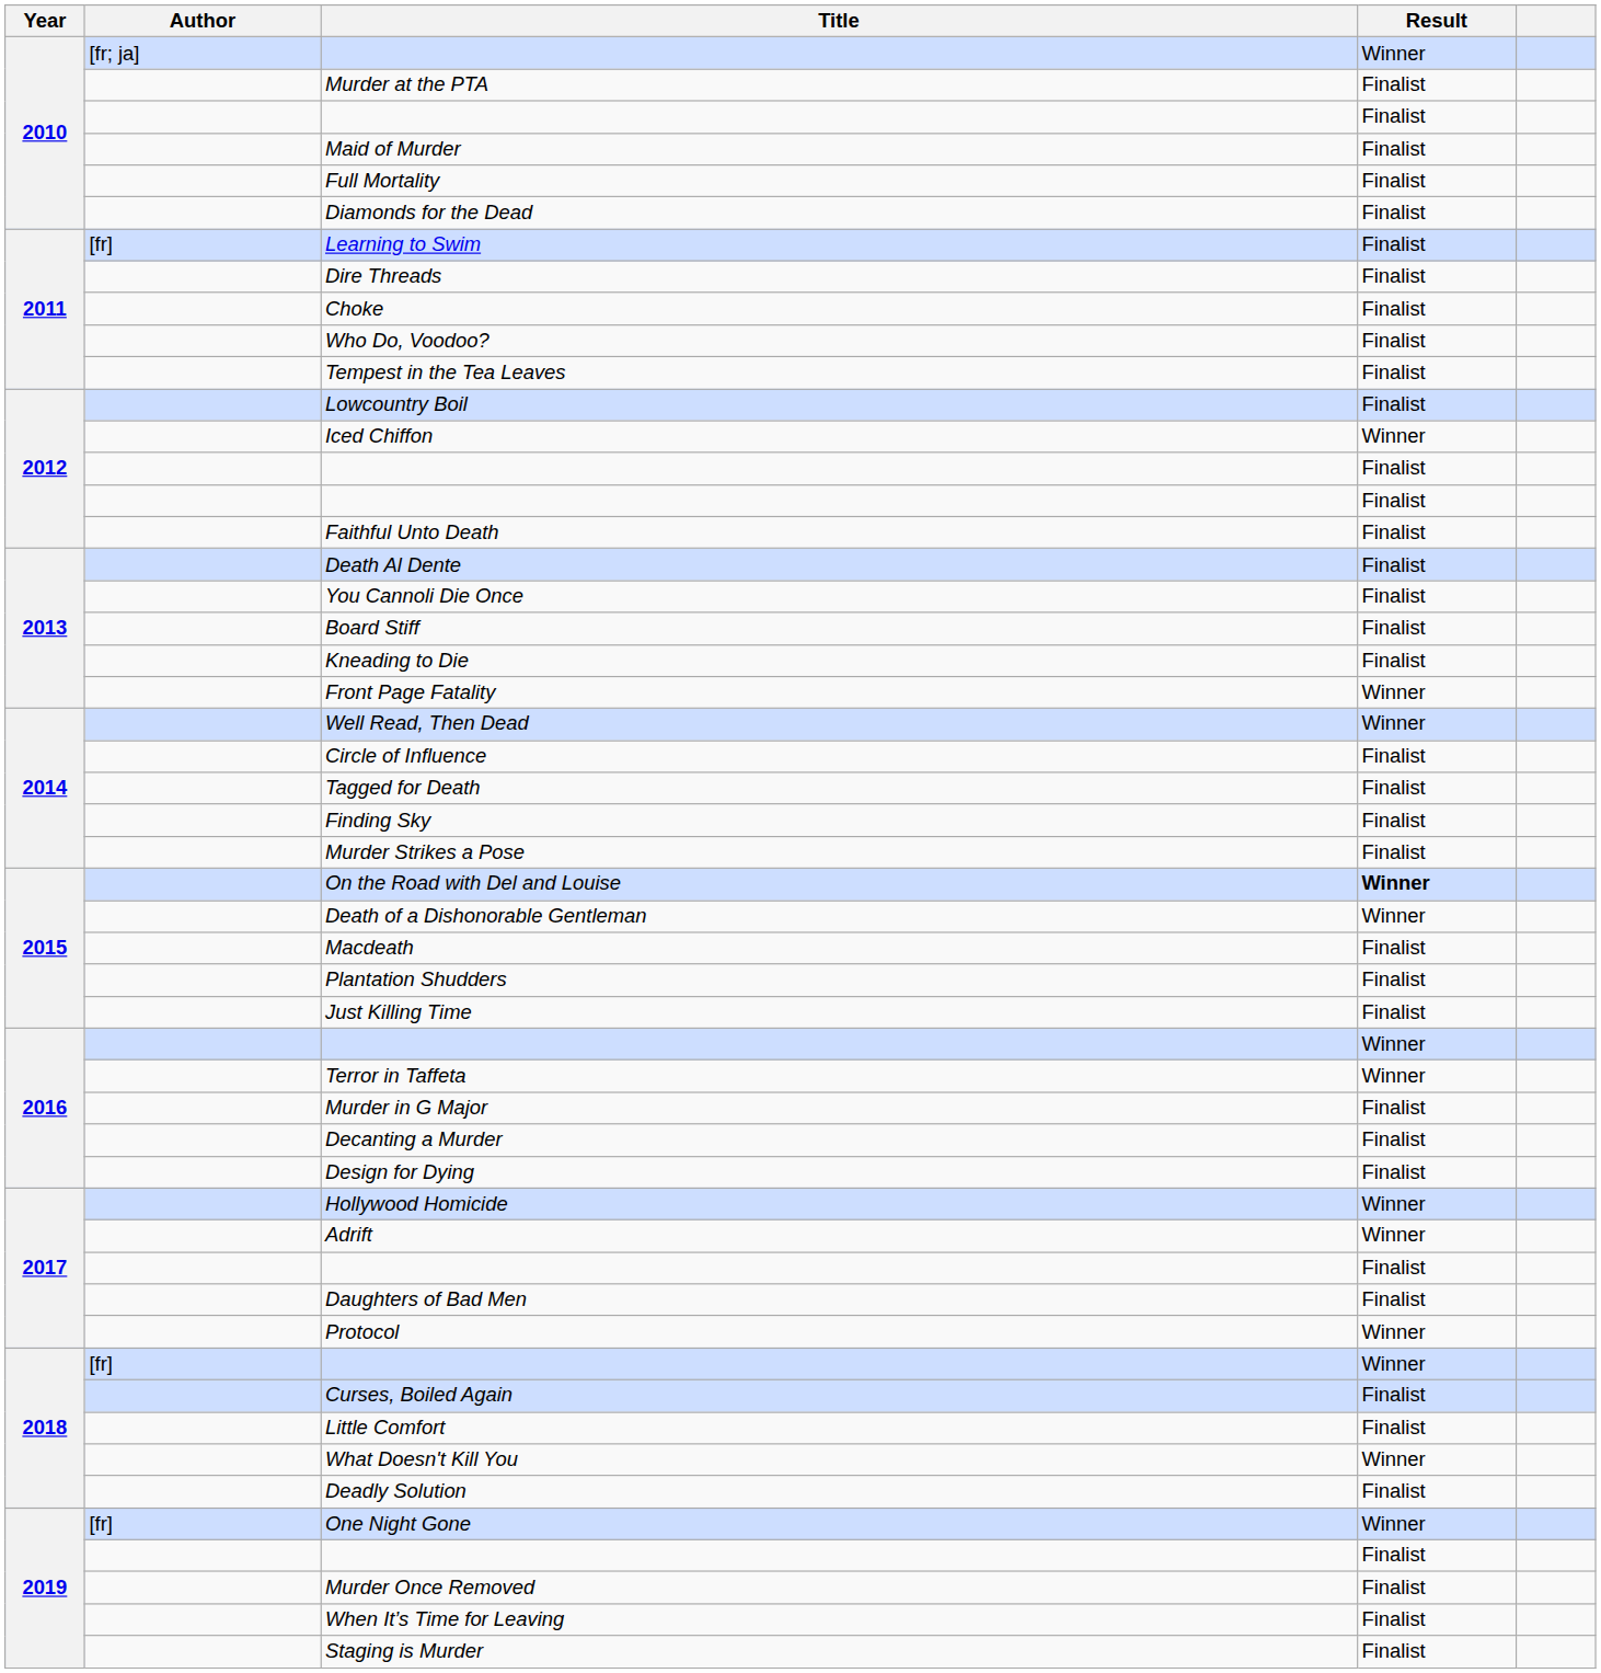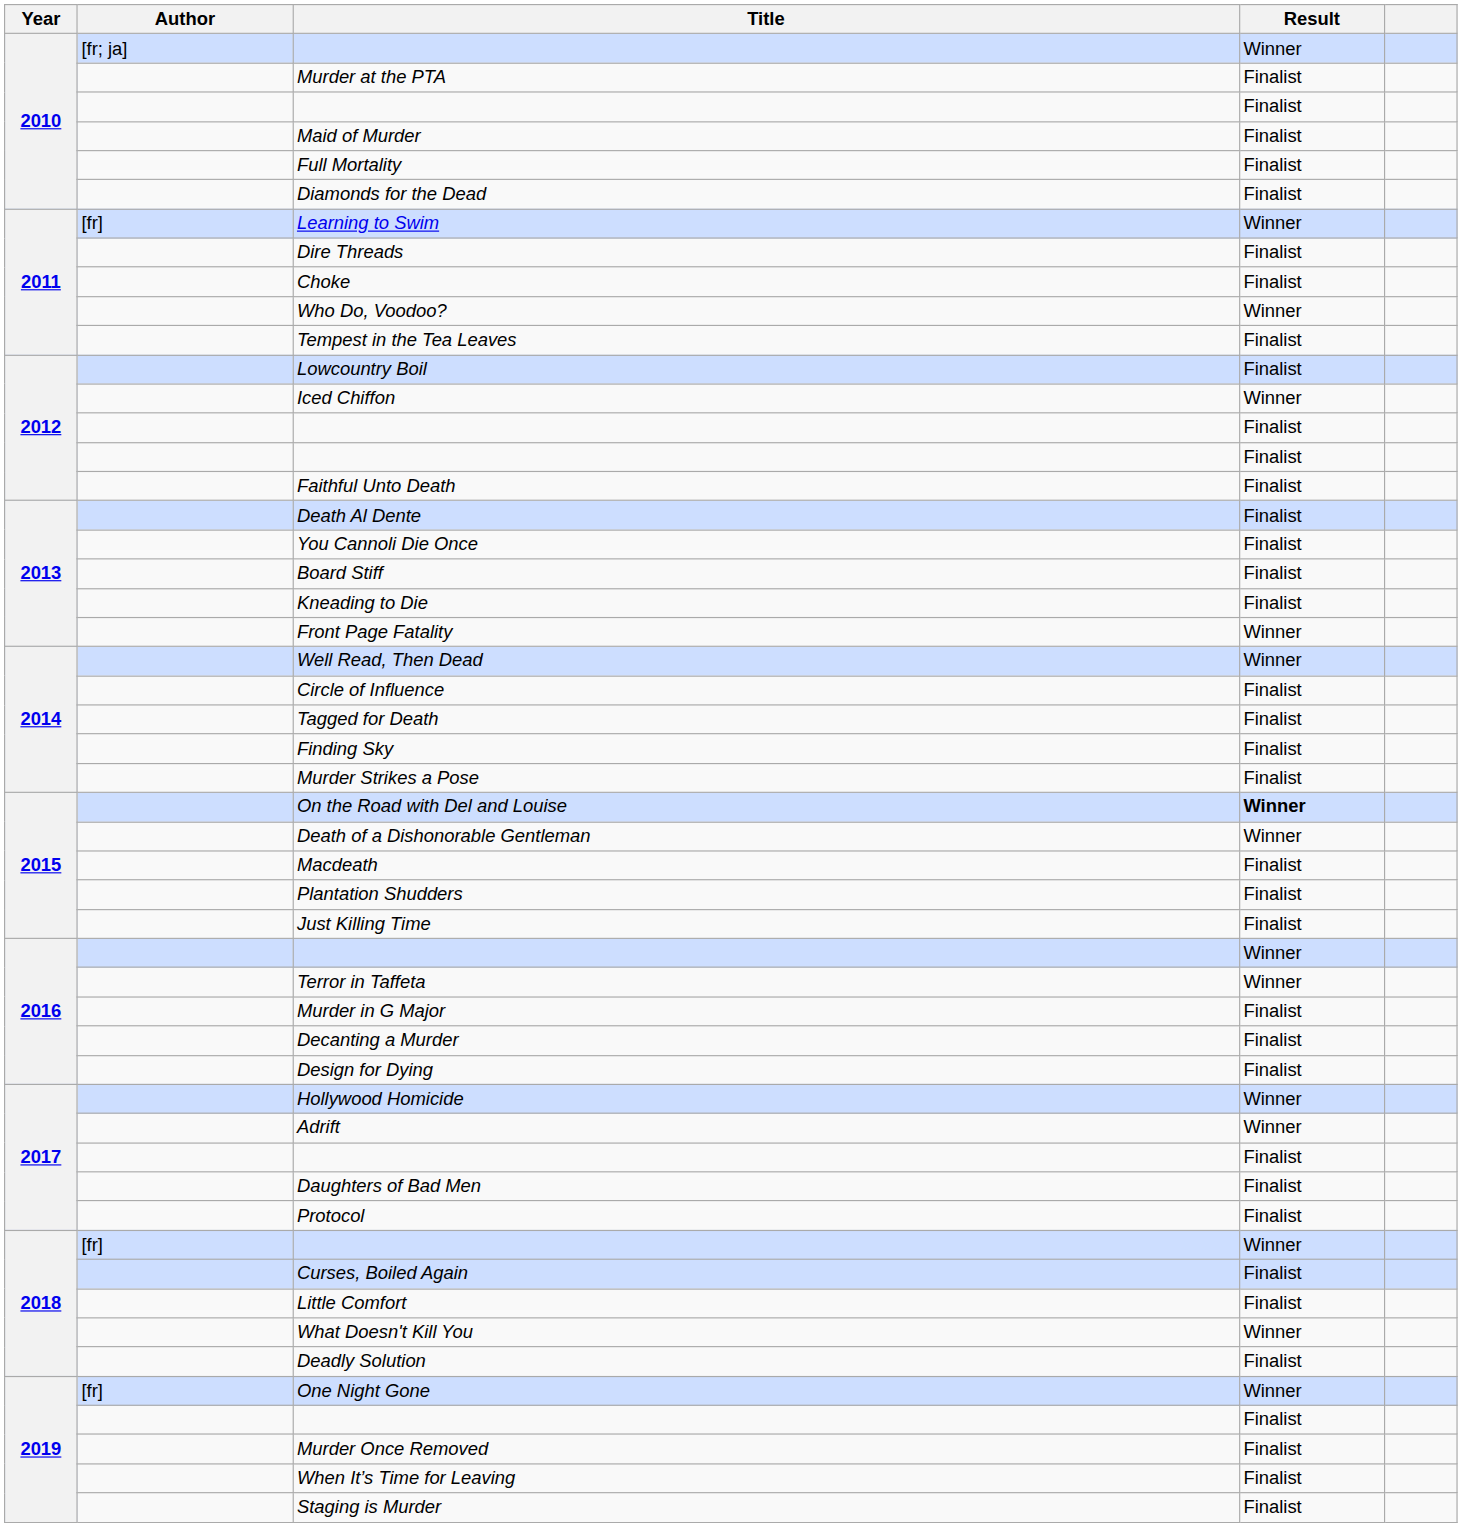 <table class="wikitable sortable mw-collapsible" style="width:100%">
 <tr>
 <th scope="col" width="5%">Year</th>
 <th>Author</th>
 <th>Title</th>
 <th scope="col" width="10%">Result</th>
 <th scope="col" width="5%"></th>
 </tr>
 <tr style="background:#cddeff">
 <th rowspan="6"><a href='#'> 2010</a></th>
 <td> [fr; ja]</td>
 <td><em></em></td>
 <td>Winner</td>
 <td></td>
 </tr>
 <tr>
 <td></td>
 <td><em>Murder at the PTA</em></td>
 <td>Finalist</td>
 <td></td>
 </tr>
 <tr>
 <td></td>
 <td><em></em></td>
 <td>Finalist</td>
 <td></td>
 </tr>
 <tr>
 <td></td>
 <td><em>Maid of Murder</em></td>
 <td>Finalist</td>
 <td></td>
 </tr>
 <tr>
 <td></td>
 <td><em>Full Mortality</em></td>
 <td>Finalist</td>
 <td></td>
 </tr>
 <tr>
 <td></td>
 <td><em>Diamonds for the Dead</em></td>
 <td>Finalist</td>
 <td></td>
 </tr>
 <tr style="background:#cddeff">
 <th rowspan="5"><a href='#'>2011</a></th>
 <td> [fr]</td>
 <td><em><a href='#'>Learning to Swim</a></em></td>
-<td>Finalist</td>
+<td>Winner</td>
 <td></td>
 </tr>
 <tr>
 <td></td>
 <td><em>Dire Threads</em></td>
 <td>Finalist</td>
 <td></td>
 </tr>
 <tr>
 <td></td>
 <td><em>Choke</em></td>
 <td>Finalist</td>
 <td></td>
 </tr>
 <tr>
 <td></td>
 <td><em>Who Do, Voodoo?</em></td>
-<td>Finalist</td>
+<td>Winner</td>
 <td></td>
 </tr>
 <tr>
 <td></td>
 <td><em>Tempest in the Tea Leaves</em></td>
 <td>Finalist</td>
 <td></td>
 </tr>
 <tr style="background:#cddeff">
 <th rowspan="5"><a href='#'> 2012</a></th>
 <td></td>
 <td><em>Lowcountry Boil</em></td>
 <td>Finalist</td>
 <td></td>
 </tr>
 <tr>
 <td></td>
 <td><em>Iced Chiffon</em></td>
 <td>Winner</td>
 <td></td>
 </tr>
 <tr>
 <td></td>
 <td><em></em></td>
 <td>Finalist</td>
 <td></td>
 </tr>
 <tr>
 <td></td>
 <td><em></em></td>
 <td>Finalist</td>
 <td></td>
 </tr>
 <tr>
 <td></td>
 <td><em>Faithful Unto Death</em></td>
 <td>Finalist</td>
 <td></td>
 </tr>
 <tr style="background:#cddeff">
 <th rowspan="5"><a href='#'> 2013</a></th>
 <td></td>
 <td><em>Death Al Dente</em></td>
 <td>Finalist</td>
 <td></td>
 </tr>
 <tr>
 <td></td>
 <td><em>You Cannoli Die Once</em></td>
 <td>Finalist</td>
 <td></td>
 </tr>
 <tr>
 <td></td>
 <td><em>Board Stiff</em></td>
 <td>Finalist</td>
 <td></td>
 </tr>
 <tr>
 <td></td>
 <td><em>Kneading to Die</em></td>
 <td>Finalist</td>
 <td></td>
 </tr>
 <tr>
 <td></td>
 <td><em>Front Page Fatality</em></td>
 <td>Winner</td>
 <td></td>
 </tr>
 <tr style="background:#cddeff">
 <th rowspan="5"><a href='#'> 2014</a></th>
 <td></td>
 <td><em>Well Read, Then Dead</em></td>
 <td>Winner</td>
 <td></td>
 </tr>
 <tr>
 <td></td>
 <td><em>Circle of Influence</em></td>
 <td>Finalist</td>
 <td></td>
 </tr>
 <tr>
 <td></td>
 <td><em>Tagged for Death</em></td>
 <td>Finalist</td>
 <td></td>
 </tr>
 <tr>
 <td></td>
 <td><em>Finding Sky</em></td>
 <td>Finalist</td>
 <td></td>
 </tr>
 <tr>
 <td></td>
 <td><em>Murder Strikes a Pose</em></td>
 <td>Finalist</td>
 <td></td>
 </tr>
 <tr style="background:#cddeff">
 <th rowspan="5"><a href='#'> 2015</a></th>
 <td></td>
 <td><em>On the Road with Del and Louise</em></td>
 <td><strong>Winner</strong></td>
 <td></td>
 </tr>
 <tr>
 <td></td>
 <td><em>Death of a Dishonorable Gentleman</em></td>
 <td>Winner</td>
 <td></td>
 </tr>
 <tr>
 <td></td>
 <td><em>Macdeath</em></td>
 <td>Finalist</td>
 <td></td>
 </tr>
 <tr>
 <td></td>
 <td><em>Plantation Shudders</em></td>
 <td>Finalist</td>
 <td></td>
 </tr>
 <tr>
 <td></td>
 <td><em>Just Killing Time</em></td>
 <td>Finalist</td>
 <td></td>
 </tr>
 <tr style="background:#cddeff">
 <th rowspan="5"><a href='#'> 2016</a></th>
 <td></td>
 <td><em></em></td>
 <td>Winner</td>
 <td></td>
 </tr>
 <tr>
 <td></td>
 <td><em>Terror in Taffeta</em></td>
 <td>Winner</td>
 <td></td>
 </tr>
 <tr>
 <td></td>
 <td><em>Murder in G Major</em></td>
 <td>Finalist</td>
 <td></td>
 </tr>
 <tr>
 <td></td>
 <td><em>Decanting a Murder</em></td>
 <td>Finalist</td>
 <td></td>
 </tr>
 <tr>
 <td></td>
 <td><em>Design for Dying</em></td>
 <td>Finalist</td>
 <td></td>
 </tr>
 <tr style="background:#cddeff">
 <th rowspan="5"><a href='#'> 2017</a></th>
 <td></td>
 <td><em>Hollywood Homicide</em></td>
 <td>Winner</td>
 <td></td>
 </tr>
 <tr>
 <td></td>
 <td><em>Adrift</em></td>
 <td>Winner</td>
 <td></td>
 </tr>
 <tr>
 <td></td>
 <td><em></em></td>
 <td>Finalist</td>
 <td></td>
 </tr>
 <tr>
 <td></td>
 <td><em>Daughters of Bad Men</em></td>
 <td>Finalist</td>
 <td></td>
 </tr>
 <tr>
 <td></td>
 <td><em>Protocol</em></td>
-<td>Winner</td>
+<td>Finalist</td>
 <td></td>
 </tr>
 <tr style="background:#cddeff">
 <th rowspan="5"><a href='#'> 2018</a></th>
 <td> [fr]</td>
 <td><em></em></td>
 <td>Winner</td>
 <td></td>
 </tr>
 <tr style="background:#cddeff">
 <td></td>
 <td><em>Curses, Boiled Again</em></td>
 <td>Finalist</td>
 <td></td>
 </tr>
 <tr>
 <td></td>
 <td><em>Little Comfort</em></td>
 <td>Finalist</td>
 <td></td>
 </tr>
 <tr>
 <td></td>
 <td><em>What Doesn't Kill You</em></td>
 <td>Winner</td>
 <td></td>
 </tr>
 <tr>
 <td></td>
 <td><em>Deadly Solution</em></td>
 <td>Finalist</td>
 <td></td>
 </tr>
 <tr style="background:#cddeff">
 <th rowspan="5"><a href='#'> 2019</a></th>
 <td> [fr]</td>
 <td><em>One Night Gone</em></td>
 <td>Winner</td>
 <td></td>
 </tr>
 <tr>
 <td></td>
 <td><em></em></td>
 <td>Finalist</td>
 <td></td>
 </tr>
 <tr>
 <td></td>
 <td><em>Murder Once Removed</em></td>
 <td>Finalist</td>
 <td></td>
 </tr>
 <tr>
 <td></td>
 <td><em>When It’s Time for Leaving</em></td>
 <td>Finalist</td>
 <td></td>
 </tr>
 <tr>
 <td></td>
 <td><em>Staging is Murder</em></td>
 <td>Finalist</td>
 <td></td>
 </tr>
 </table>
